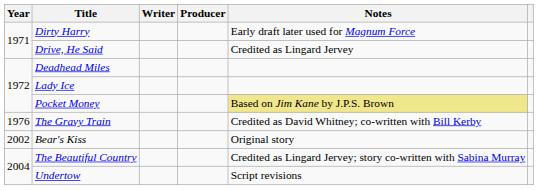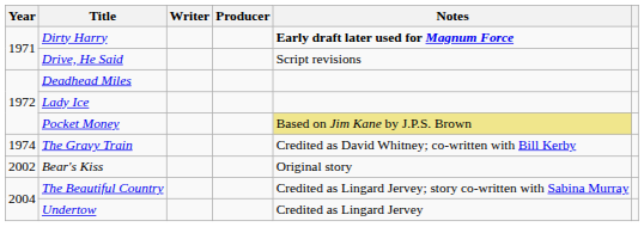 <table class="wikitable">
 <tr>
 <th>Year</th>
 <th>Title</th>
 <th>Writer</th>
 <th>Producer</th>
 <th>Notes</th>
 <th></th>
 </tr>
 <tr>
 <td rowspan="2">1971</td>
 <td><em><a href='#'>Dirty Harry</a></em></td>
 <td></td>
 <td></td>
-<td>Early draft later used for <em><a href='#'>Magnum Force</a></em></td>
+<td><strong>Early draft later used for <em><a href='#'>Magnum Force</a></em></strong></td>
 <td></td>
 </tr>
 <tr>
 <td><em><a href='#'>Drive, He Said</a></em></td>
 <td></td>
 <td></td>
-<td>Credited as Lingard Jervey</td>
+<td>Script revisions</td>
 <td></td>
 </tr>
 <tr>
 <td rowspan="3">1972</td>
 <td><em><a href='#'>Deadhead Miles</a></em></td>
 <td></td>
 <td></td>
 <td></td>
 <td></td>
 </tr>
 <tr>
 <td><em><a href='#'>Lady Ice</a></em></td>
 <td></td>
 <td></td>
 <td></td>
 <td></td>
 </tr>
 <tr>
 <td><em><a href='#'>Pocket Money</a></em></td>
 <td></td>
 <td></td>
 <td style="background: khaki;">Based on <em>Jim Kane</em> by J.P.S. Brown</td>
 <td></td>
 </tr>
 <tr>
-<td>1976</td>
+<td>1974</td>
 <td><em><a href='#'>The Gravy Train</a></em></td>
 <td></td>
 <td></td>
 <td>Credited as David Whitney; co-written with <a href='#'>Bill Kerby</a></td>
 <td></td>
 </tr>
 <tr>
 <td>2002</td>
 <td><em>Bear's Kiss</em></td>
 <td></td>
 <td></td>
 <td>Original story</td>
 <td></td>
 </tr>
 <tr>
 <td rowspan="2">2004</td>
 <td><em><a href='#'>The Beautiful Country</a></em></td>
 <td></td>
 <td></td>
 <td>Credited as Lingard Jervey; story co-written with <a href='#'>Sabina Murray</a></td>
 <td></td>
 </tr>
 <tr>
 <td><em><a href='#'>Undertow</a></em></td>
 <td></td>
 <td></td>
-<td>Script revisions</td>
+<td>Credited as Lingard Jervey</td>
 <td></td>
 </tr>
 </table>
